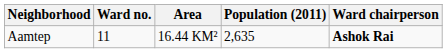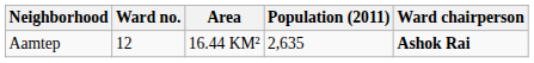 <table class="wikitable">
 <tr>
 <th>Neighborhood</th>
 <th>Ward no.</th>
 <th>Area</th>
 <th>Population (2011)</th>
 <th>Ward chairperson</th>
 </tr>
 <tr>
 <td>Aamtep</td>
-<td>11</td>
+<td>12</td>
 <td>16.44 KM²</td>
 <td>2,635</td>
 <td><strong>Ashok Rai</strong></td>
 </tr>
 </table>
